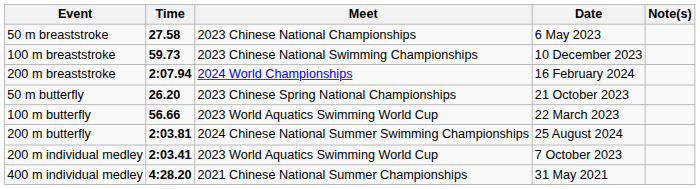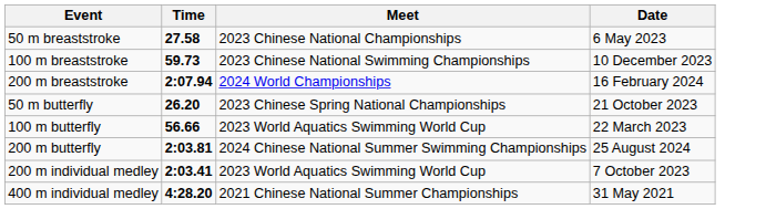 <table class="wikitable">
 <tr>
 <th>Event</th>
 <th>Time</th>
 <th>Meet</th>
 <th>Date</th>
-<th>Note(s)</th>
 </tr>
 <tr>
 <td>50 m breaststroke</td>
 <td><strong>27.58</strong></td>
 <td>2023 Chinese National Championships</td>
 <td>6 May 2023</td>
-<td></td>
 </tr>
 <tr>
 <td>100 m breaststroke</td>
 <td><strong>59.73</strong></td>
 <td>2023 Chinese National Swimming Championships</td>
 <td>10 December 2023</td>
-<td></td>
 </tr>
 <tr>
 <td>200 m breaststroke</td>
 <td><strong>2:07.94</strong></td>
 <td><a href='#'>2024 World Championships</a></td>
 <td>16 February 2024</td>
-<td></td>
 </tr>
 <tr>
 <td>50 m butterfly</td>
 <td><strong>26.20</strong></td>
 <td>2023 Chinese Spring National Championships</td>
 <td>21 October 2023</td>
-<td></td>
 </tr>
 <tr>
 <td>100 m butterfly</td>
 <td><strong>56.66</strong></td>
 <td>2023 World Aquatics Swimming World Cup</td>
 <td>22 March 2023</td>
-<td></td>
 </tr>
 <tr>
 <td>200 m butterfly</td>
 <td><strong>2:03.81</strong></td>
 <td>2024 Chinese National Summer Swimming Championships</td>
 <td>25 August 2024</td>
-<td></td>
 </tr>
 <tr>
 <td>200 m individual medley</td>
 <td><strong>2:03.41</strong></td>
 <td>2023 World Aquatics Swimming World Cup</td>
 <td>7 October 2023</td>
-<td></td>
 </tr>
 <tr>
 <td>400 m individual medley</td>
 <td><strong>4:28.20</strong></td>
 <td>2021 Chinese National Summer Championships</td>
 <td>31 May 2021</td>
-<td></td>
 </tr>
 </table>
